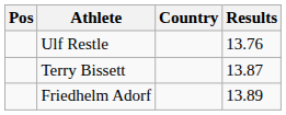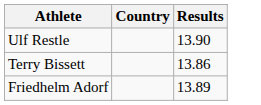 <table class="wikitable">
 <tr>
-<th>Pos</th>
 <th>Athlete</th>
 <th>Country</th>
 <th>Results</th>
 </tr>
 <tr>
-<td align="center"></td>
 <td>Ulf Restle</td>
 <td></td>
-<td>13.76</td>
+<td>13.90</td>
 </tr>
 <tr>
-<td align="center"></td>
 <td>Terry Bissett</td>
 <td></td>
-<td>13.87</td>
+<td>13.86</td>
 </tr>
 <tr>
-<td align="center"></td>
 <td>Friedhelm Adorf</td>
 <td></td>
 <td>13.89</td>
 </tr>
 </table>
